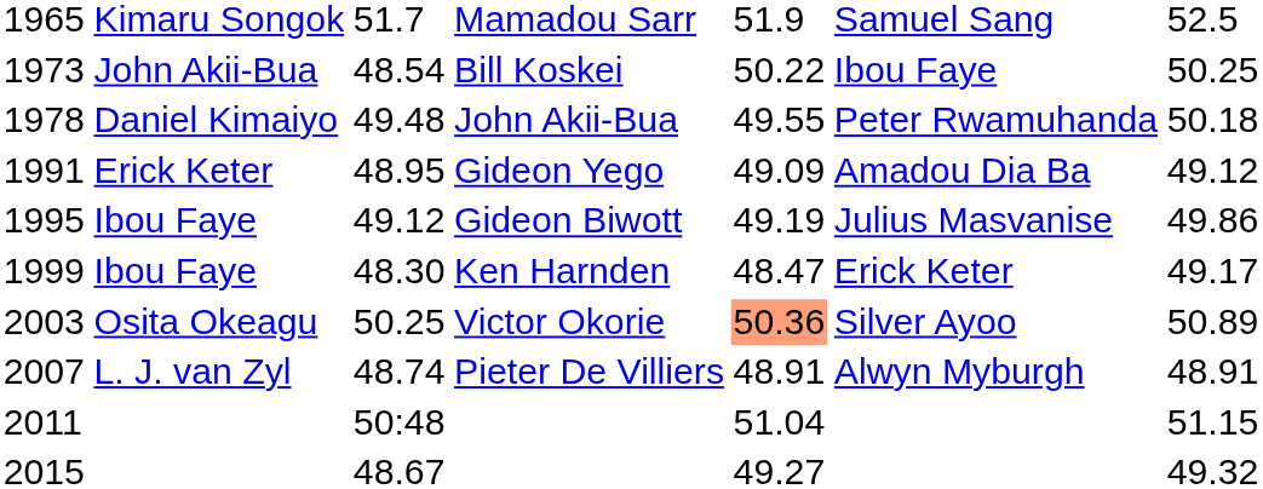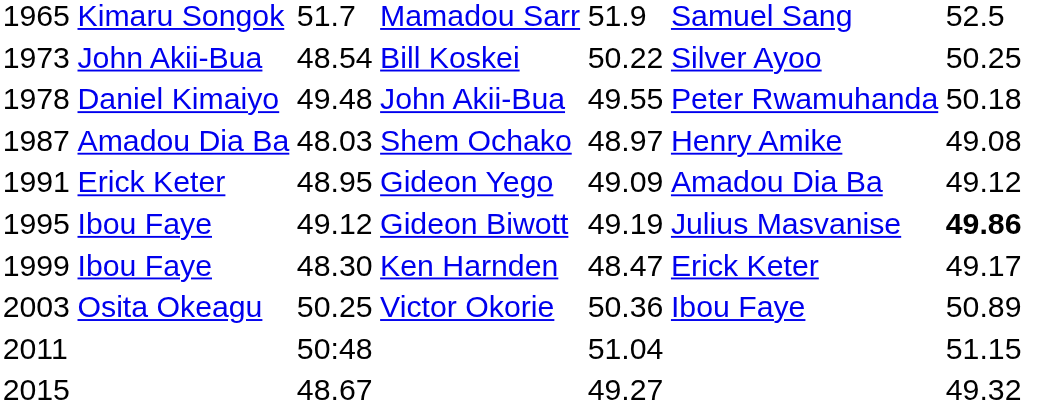 <table>
 <tr>
 <td>1965</td>
 <td><a href='#'>Kimaru Songok</a><br> </td>
 <td>51.7</td>
 <td><a href='#'>Mamadou Sarr</a><br> </td>
 <td>51.9</td>
 <td><a href='#'>Samuel Sang</a><br> </td>
 <td>52.5</td>
 </tr>
 <tr>
 <td>1973</td>
 <td><a href='#'>John Akii-Bua</a><br> </td>
 <td>48.54</td>
 <td><a href='#'>Bill Koskei</a><br> </td>
 <td>50.22</td>
-<td><a href='#'>Ibou Faye</a> <br> </td>
+<td><a href='#'>Silver Ayoo</a><br> </td>
 <td>50.25</td>
 </tr>
 <tr>
 <td>1978</td>
 <td><a href='#'>Daniel Kimaiyo</a><br> </td>
 <td>49.48</td>
 <td><a href='#'>John Akii-Bua</a><br> </td>
 <td>49.55</td>
 <td><a href='#'>Peter Rwamuhanda</a><br> </td>
 <td>50.18</td>
+</tr>
+<tr>
+<td>1987</td>
+<td><a href='#'>Amadou Dia Ba</a><br> </td>
+<td>48.03</td>
+<td><a href='#'>Shem Ochako</a><br> </td>
+<td>48.97</td>
+<td><a href='#'>Henry Amike</a><br> </td>
+<td>49.08</td>
 </tr>
 <tr>
 <td>1991</td>
 <td><a href='#'>Erick Keter</a><br> </td>
 <td>48.95</td>
 <td><a href='#'>Gideon Yego</a><br> </td>
 <td>49.09</td>
 <td><a href='#'>Amadou Dia Ba</a><br> </td>
 <td>49.12</td>
 </tr>
 <tr>
 <td>1995</td>
 <td><a href='#'>Ibou Faye</a><br> </td>
 <td>49.12</td>
 <td><a href='#'>Gideon Biwott</a><br> </td>
 <td>49.19</td>
 <td><a href='#'>Julius Masvanise</a><br> </td>
-<td>49.86</td>
+<td><strong>49.86</strong></td>
 </tr>
 <tr>
 <td>1999</td>
 <td><a href='#'>Ibou Faye</a><br> </td>
 <td>48.30</td>
 <td><a href='#'>Ken Harnden</a><br> </td>
 <td>48.47</td>
 <td><a href='#'>Erick Keter</a><br> </td>
 <td>49.17</td>
 </tr>
 <tr>
 <td>2003<br></td>
 <td><a href='#'>Osita Okeagu</a> <br> </td>
 <td>50.25</td>
 <td><a href='#'>Victor Okorie</a> <br> </td>
-<td style="background: lightsalmon;">50.36</td>
-<td><a href='#'>Silver Ayoo</a><br> </td>
+<td>50.36</td>
+<td><a href='#'>Ibou Faye</a> <br> </td>
 <td>50.89</td>
-</tr>
-<tr>
-<td>2007<br></td>
-<td><a href='#'>L. J. van Zyl</a> <br> </td>
-<td>48.74</td>
-<td><a href='#'>Pieter De Villiers</a> <br> </td>
-<td>48.91</td>
-<td><a href='#'>Alwyn Myburgh</a> <br> </td>
-<td>48.91</td>
 </tr>
 <tr>
 <td>2011<br></td>
 <td></td>
 <td>50:48</td>
 <td></td>
 <td>51.04</td>
 <td></td>
 <td>51.15</td>
 </tr>
 <tr>
 <td>2015</td>
 <td></td>
 <td>48.67</td>
 <td></td>
 <td>49.27</td>
 <td></td>
 <td>49.32</td>
 </tr>
 </table>
